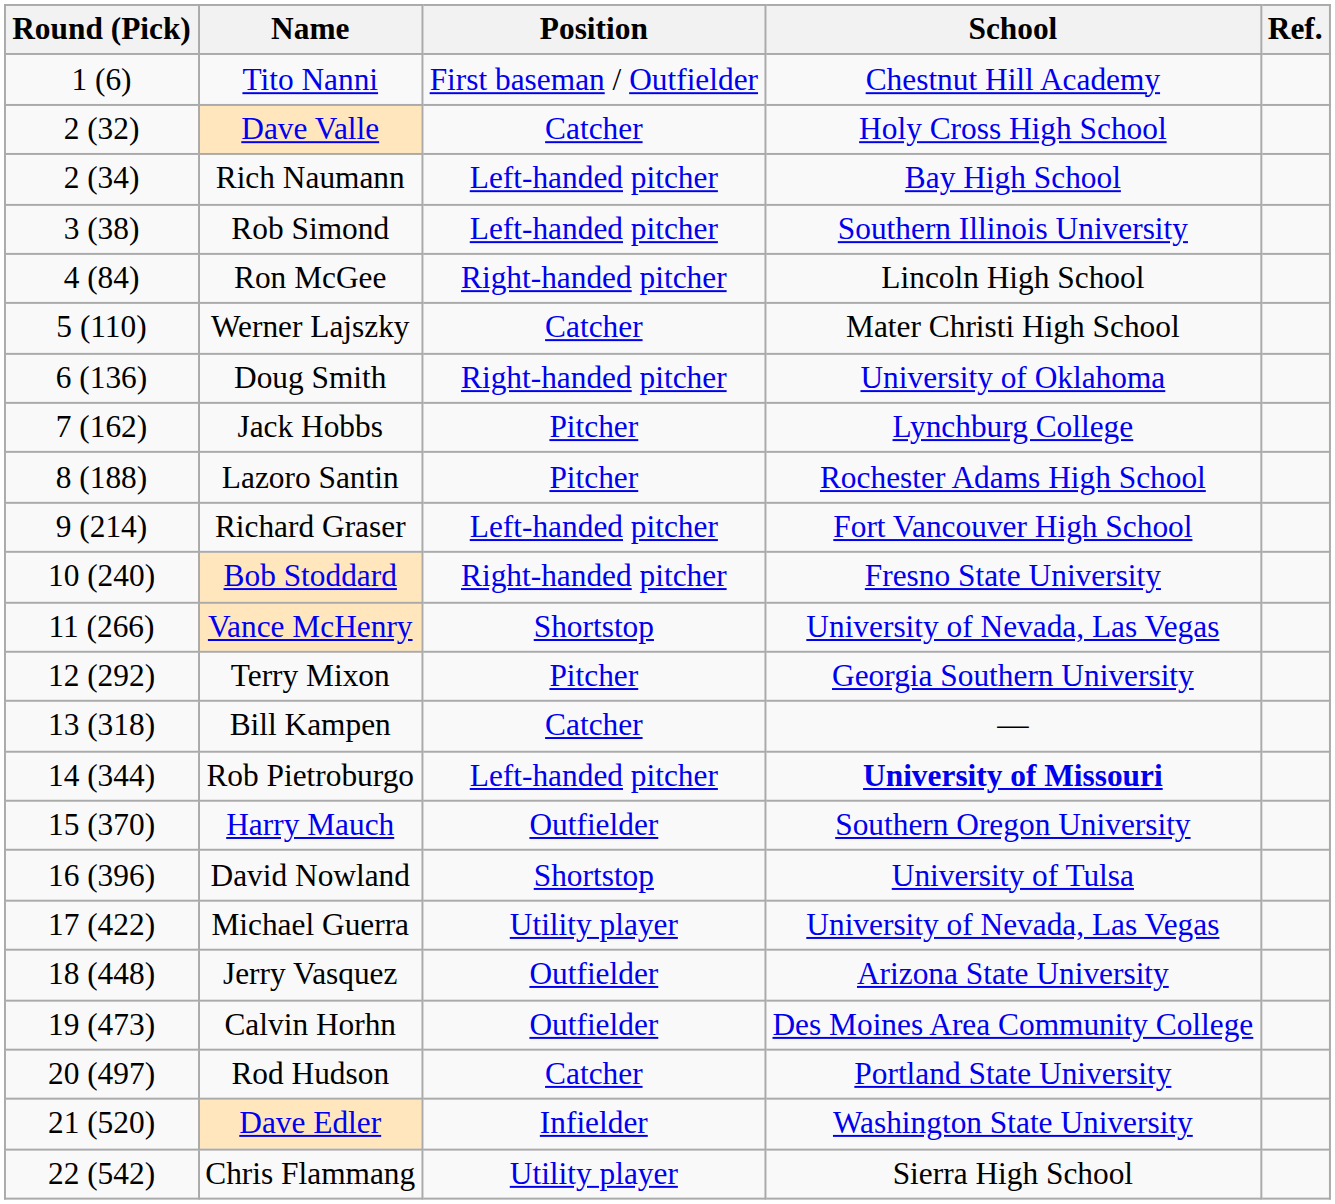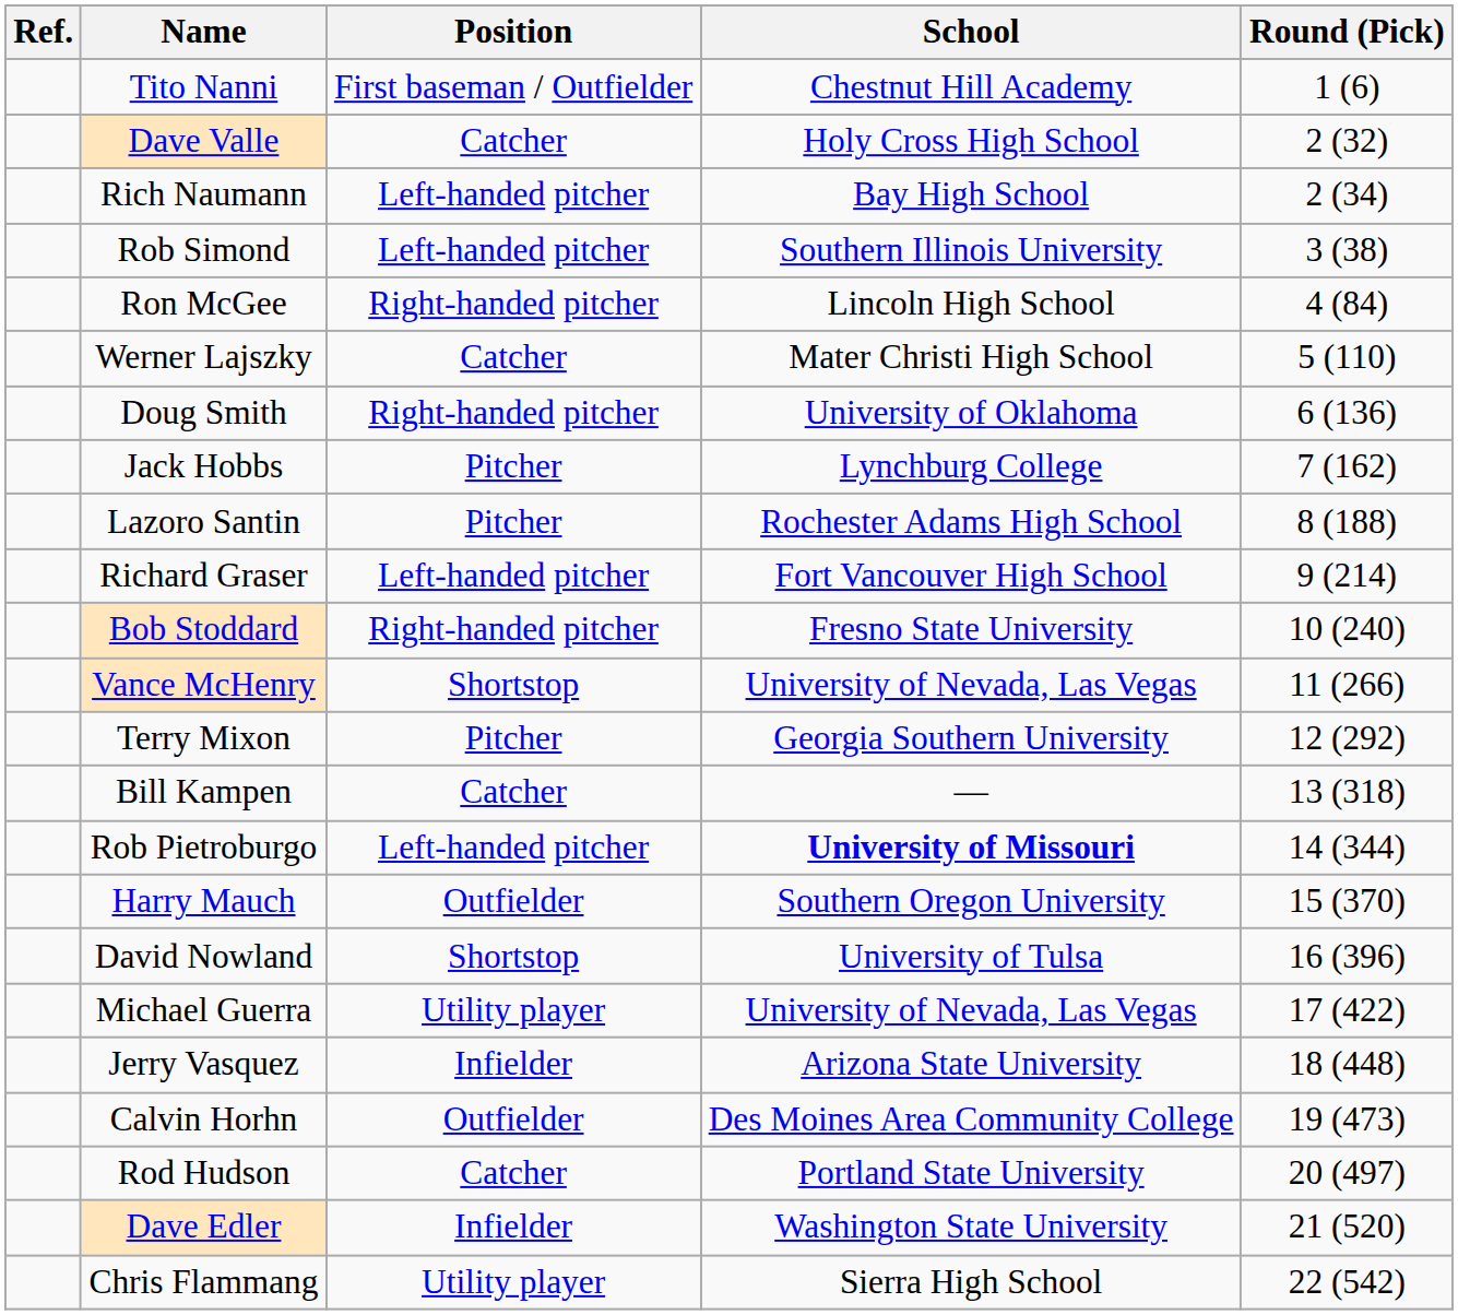 <table class="wikitable" style="text-align:center;">
 <tr>
-<th>Round (Pick)</th>
+<th>Ref.</th>
 <th>Name</th>
 <th>Position</th>
 <th>School</th>
-<th>Ref.</th>
+<th>Round (Pick)</th>
 </tr>
 <tr>
-<td>1 (6)</td>
+<td></td>
 <td><a href='#'>Tito Nanni</a></td>
 <td><a href='#'>First baseman</a> / <a href='#'>Outfielder</a></td>
 <td><a href='#'>Chestnut Hill Academy</a></td>
-<td></td>
+<td>1 (6)</td>
 </tr>
 <tr>
-<td>2 (32)</td>
+<td></td>
 <td style="background-color: #FFE6BD"><a href='#'>Dave Valle</a></td>
 <td><a href='#'>Catcher</a></td>
 <td><a href='#'>Holy Cross High School</a></td>
-<td></td>
+<td>2 (32)</td>
 </tr>
 <tr>
-<td>2 (34)</td>
+<td></td>
 <td>Rich Naumann</td>
 <td><a href='#'>Left-handed</a> <a href='#'>pitcher</a></td>
 <td><a href='#'>Bay High School</a></td>
-<td></td>
+<td>2 (34)</td>
 </tr>
 <tr>
-<td>3 (38)</td>
+<td></td>
 <td>Rob Simond</td>
 <td><a href='#'>Left-handed</a> <a href='#'>pitcher</a></td>
 <td><a href='#'>Southern Illinois University</a></td>
-<td></td>
+<td>3 (38)</td>
 </tr>
 <tr>
-<td>4 (84)</td>
+<td></td>
 <td>Ron McGee</td>
 <td><a href='#'>Right-handed</a> <a href='#'>pitcher</a></td>
 <td>Lincoln High School</td>
-<td></td>
+<td>4 (84)</td>
 </tr>
 <tr>
-<td>5 (110)</td>
+<td></td>
 <td>Werner Lajszky</td>
 <td><a href='#'>Catcher</a></td>
 <td>Mater Christi High School</td>
-<td></td>
+<td>5 (110)</td>
 </tr>
 <tr>
-<td>6 (136)</td>
+<td></td>
 <td>Doug Smith</td>
 <td><a href='#'>Right-handed</a> <a href='#'>pitcher</a></td>
 <td><a href='#'>University of Oklahoma</a></td>
-<td></td>
+<td>6 (136)</td>
 </tr>
 <tr>
-<td>7 (162)</td>
+<td></td>
 <td>Jack Hobbs</td>
 <td><a href='#'>Pitcher</a></td>
 <td><a href='#'>Lynchburg College</a></td>
-<td></td>
+<td>7 (162)</td>
 </tr>
 <tr>
-<td>8 (188)</td>
+<td></td>
 <td>Lazoro Santin</td>
 <td><a href='#'>Pitcher</a></td>
 <td><a href='#'>Rochester Adams High School</a></td>
-<td></td>
+<td>8 (188)</td>
 </tr>
 <tr>
-<td>9 (214)</td>
+<td></td>
 <td>Richard Graser</td>
 <td><a href='#'>Left-handed</a> <a href='#'>pitcher</a></td>
 <td><a href='#'>Fort Vancouver High School</a></td>
-<td></td>
+<td>9 (214)</td>
 </tr>
 <tr>
-<td>10 (240)</td>
+<td></td>
 <td style="background-color: #FFE6BD"><a href='#'>Bob Stoddard</a></td>
 <td><a href='#'>Right-handed</a> <a href='#'>pitcher</a></td>
 <td><a href='#'>Fresno State University</a></td>
-<td></td>
+<td>10 (240)</td>
 </tr>
 <tr>
-<td>11 (266)</td>
+<td></td>
 <td style="background-color: #FFE6BD"><a href='#'>Vance McHenry</a></td>
 <td><a href='#'>Shortstop</a></td>
 <td><a href='#'>University of Nevada, Las Vegas</a></td>
-<td></td>
+<td>11 (266)</td>
 </tr>
 <tr>
-<td>12 (292)</td>
+<td></td>
 <td>Terry Mixon</td>
 <td><a href='#'>Pitcher</a></td>
 <td><a href='#'>Georgia Southern University</a></td>
-<td></td>
+<td>12 (292)</td>
 </tr>
 <tr>
-<td>13 (318)</td>
+<td></td>
 <td>Bill Kampen</td>
 <td><a href='#'>Catcher</a></td>
 <td>—</td>
-<td></td>
+<td>13 (318)</td>
 </tr>
 <tr>
-<td>14 (344)</td>
+<td></td>
 <td>Rob Pietroburgo</td>
 <td><a href='#'>Left-handed</a> <a href='#'>pitcher</a></td>
 <td><strong><a href='#'>University of Missouri</a></strong></td>
-<td></td>
+<td>14 (344)</td>
 </tr>
 <tr>
-<td>15 (370)</td>
+<td></td>
 <td><a href='#'>Harry Mauch</a></td>
 <td><a href='#'>Outfielder</a></td>
 <td><a href='#'>Southern Oregon University</a></td>
-<td></td>
+<td>15 (370)</td>
 </tr>
 <tr>
-<td>16 (396)</td>
+<td></td>
 <td>David Nowland</td>
 <td><a href='#'>Shortstop</a></td>
 <td><a href='#'>University of Tulsa</a></td>
-<td></td>
+<td>16 (396)</td>
 </tr>
 <tr>
-<td>17 (422)</td>
+<td></td>
 <td>Michael Guerra</td>
 <td><a href='#'>Utility player</a></td>
 <td><a href='#'>University of Nevada, Las Vegas</a></td>
-<td></td>
+<td>17 (422)</td>
 </tr>
 <tr>
+<td></td>
+<td>Jerry Vasquez</td>
+<td><a href='#'>Infielder</a></td>
+<td><a href='#'>Arizona State University</a></td>
 <td>18 (448)</td>
-<td>Jerry Vasquez</td>
-<td><a href='#'>Outfielder</a></td>
-<td><a href='#'>Arizona State University</a></td>
-<td></td>
 </tr>
 <tr>
-<td>19 (473)</td>
+<td></td>
 <td>Calvin Horhn</td>
 <td><a href='#'>Outfielder</a></td>
 <td><a href='#'>Des Moines Area Community College</a></td>
-<td></td>
+<td>19 (473)</td>
 </tr>
 <tr>
-<td>20 (497)</td>
+<td></td>
 <td>Rod Hudson</td>
 <td><a href='#'>Catcher</a></td>
 <td><a href='#'>Portland State University</a></td>
-<td></td>
+<td>20 (497)</td>
 </tr>
 <tr>
-<td>21 (520)</td>
+<td></td>
 <td style="background-color: #FFE6BD"><a href='#'>Dave Edler</a></td>
 <td><a href='#'>Infielder</a></td>
 <td><a href='#'>Washington State University</a></td>
-<td></td>
+<td>21 (520)</td>
 </tr>
 <tr>
-<td>22 (542)</td>
+<td></td>
 <td>Chris Flammang</td>
 <td><a href='#'>Utility player</a></td>
 <td>Sierra High School</td>
-<td></td>
+<td>22 (542)</td>
 </tr>
 </table>
